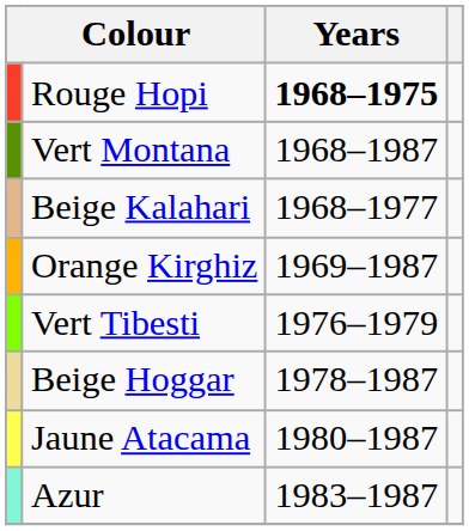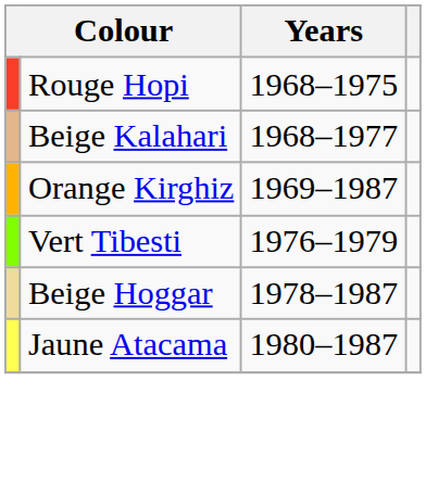 <table class="wikitable">
 <tr>
 <th colspan="2">Colour</th>
 <th>Years</th>
 <th></th>
 </tr>
 <tr>
 <td style="background:#FB3C26;"></td>
 <td>Rouge <a href='#'>Hopi</a></td>
-<td><strong>1968–1975</strong></td>
-<td></td>
-</tr>
-<tr>
-<td style="background:#589203;"></td>
-<td>Vert <a href='#'>Montana</a></td>
-<td>1968–1987</td>
+<td>1968–1975</td>
 <td></td>
 </tr>
 <tr>
 <td style="background:#E3B68C;"></td>
 <td>Beige <a href='#'>Kalahari</a></td>
 <td>1968–1977</td>
 <td></td>
 </tr>
 <tr>
 <td style="background:#FFb300;"></td>
 <td>Orange <a href='#'>Kirghiz</a></td>
 <td>1969–1987</td>
 <td></td>
 </tr>
 <tr>
 <td style="background:#80FF00;"></td>
 <td>Vert <a href='#'>Tibesti</a></td>
 <td>1976–1979</td>
 <td></td>
 </tr>
 <tr>
 <td style="background:#EFDC9C;"></td>
 <td>Beige <a href='#'>Hoggar</a></td>
 <td>1978–1987</td>
 <td></td>
 </tr>
 <tr>
 <td style="background:#FFFF50;"></td>
 <td>Jaune <a href='#'>Atacama</a></td>
 <td>1980–1987</td>
 <td></td>
 </tr>
 <tr>
-<td style="background:#81F7D8;"></td>
-<td>Azur</td>
-<td>1983–1987</td>
-<td></td>
-</tr>
-<tr>
 </tr>
 </table>
